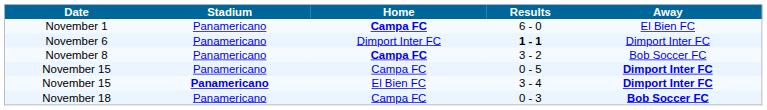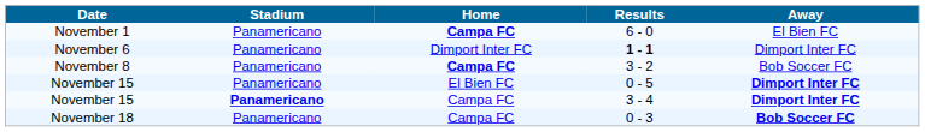 <table cellspacing="0" style="background: #EBF5FF; border: 1px #aaa solid; border-collapse: collapse; font-size: 95%;" width=80%>
 <tr bgcolor=#006699 style="color:white;">
 <th>Date</th>
 <th>Stadium</th>
 <th>Home</th>
 <th>Results</th>
 <th>Away</th>
 </tr>
 <tr bgcolor=#F5FAFF>
 <td align=center>November 1</td>
 <td align=center><a href='#'>Panamericano</a></td>
 <td align=center><strong><a href='#'>Campa FC</a></strong></td>
 <td align=center>6 - 0</td>
 <td align=center><a href='#'>El Bien FC</a></td>
 </tr>
 <tr bgcolor=>
 <td align=center>November 6</td>
 <td align=center><a href='#'>Panamericano</a></td>
 <td align=center><a href='#'>Dimport Inter FC</a></td>
 <td align=center><strong>1 - 1</strong></td>
 <td align=center><a href='#'>Dimport Inter FC</a></td>
 </tr>
 <tr bgcolor=#F5FAFF>
 <td align=center>November 8</td>
 <td align=center><a href='#'>Panamericano</a></td>
 <td align=center><strong><a href='#'>Campa FC</a></strong></td>
 <td align=center>3 - 2</td>
 <td align=center><a href='#'>Bob Soccer FC</a></td>
 </tr>
 <tr bgcolor=>
 <td align=center>November 15</td>
 <td align=center><a href='#'>Panamericano</a></td>
-<td align=center><a href='#'>Campa FC</a></td>
+<td align=center><a href='#'>El Bien FC</a></td>
 <td align=center>0 - 5</td>
 <td align=center><strong><a href='#'>Dimport Inter FC</a></strong></td>
 </tr>
 <tr bgcolor=#F5FAFF>
 <td align=center>November 15</td>
 <td align=center><strong><a href='#'>Panamericano</a></strong></td>
-<td align=center><a href='#'>El Bien FC</a></td>
+<td align=center><a href='#'>Campa FC</a></td>
 <td align=center>3 - 4</td>
 <td align=center><strong><a href='#'>Dimport Inter FC</a></strong></td>
 </tr>
 <tr bgcolor=>
 <td align=center>November 18</td>
 <td align=center><a href='#'>Panamericano</a></td>
 <td align=center><a href='#'>Campa FC</a></td>
 <td align=center>0 - 3</td>
 <td align=center><strong><a href='#'>Bob Soccer FC</a></strong></td>
 </tr>
 </table>
